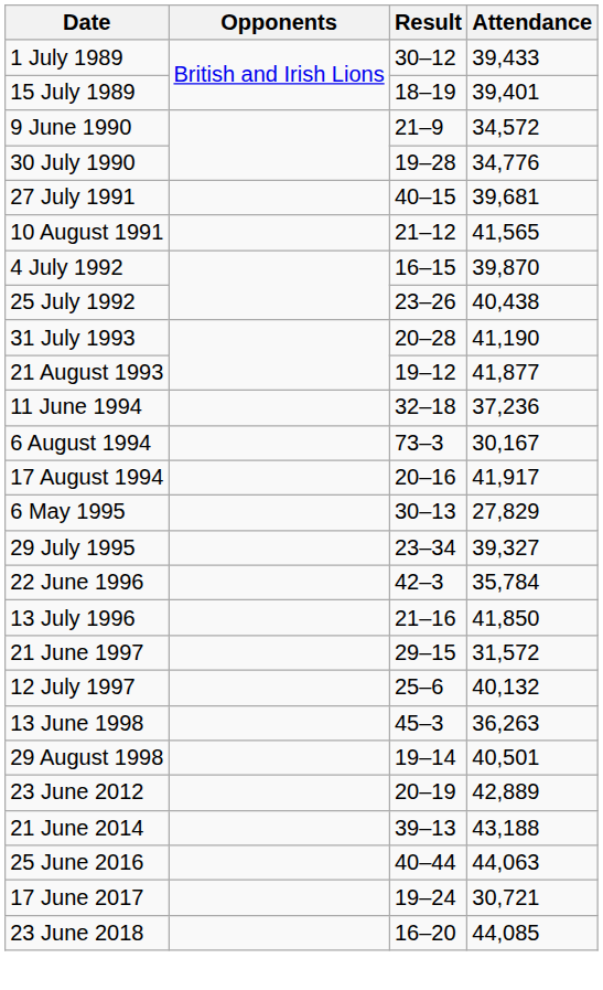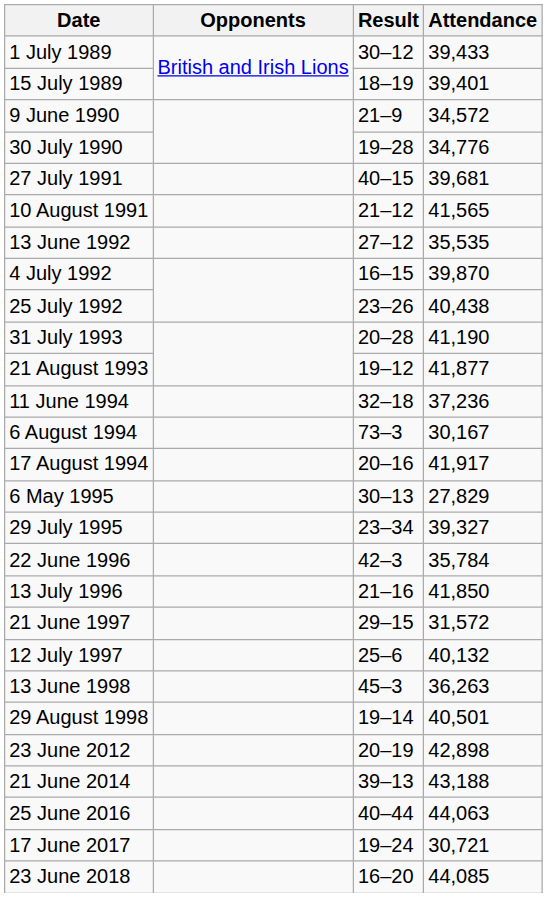 <table class="wikitable">
 <tr>
 <th>Date</th>
 <th>Opponents</th>
 <th>Result</th>
 <th>Attendance</th>
 </tr>
 <tr>
 <td>1 July 1989</td>
 <td rowspan=2><a href='#'>British and Irish Lions</a></td>
 <td>30–12</td>
 <td>39,433</td>
 </tr>
 <tr>
 <td>15 July 1989</td>
 <td>18–19</td>
 <td>39,401</td>
 </tr>
 <tr>
 <td>9 June 1990</td>
 <td rowspan=2></td>
 <td>21–9</td>
 <td>34,572</td>
 </tr>
 <tr>
 <td>30 July 1990</td>
 <td>19–28</td>
 <td>34,776</td>
 </tr>
 <tr>
 <td>27 July 1991</td>
 <td></td>
 <td>40–15</td>
 <td>39,681</td>
 </tr>
 <tr>
 <td>10 August 1991</td>
 <td></td>
 <td>21–12</td>
 <td>41,565</td>
+</tr>
+<tr>
+<td>13 June 1992</td>
+<td></td>
+<td>27–12</td>
+<td>35,535</td>
 </tr>
 <tr>
 <td>4 July 1992</td>
 <td rowspan=2></td>
 <td>16–15</td>
 <td>39,870</td>
 </tr>
 <tr>
 <td>25 July 1992</td>
 <td>23–26</td>
 <td>40,438</td>
 </tr>
 <tr>
 <td>31 July 1993</td>
 <td rowspan=2></td>
 <td>20–28</td>
 <td>41,190</td>
 </tr>
 <tr>
 <td>21 August 1993</td>
 <td>19–12</td>
 <td>41,877</td>
 </tr>
 <tr>
 <td>11 June 1994</td>
 <td></td>
 <td>32–18</td>
 <td>37,236</td>
 </tr>
 <tr>
 <td>6 August 1994</td>
 <td></td>
 <td>73–3</td>
 <td>30,167</td>
 </tr>
 <tr>
 <td>17 August 1994</td>
 <td></td>
 <td>20–16</td>
 <td>41,917</td>
 </tr>
 <tr>
 <td>6 May 1995</td>
 <td></td>
 <td>30–13</td>
 <td>27,829</td>
 </tr>
 <tr>
 <td>29 July 1995</td>
 <td></td>
 <td>23–34</td>
 <td>39,327</td>
 </tr>
 <tr>
 <td>22 June 1996</td>
 <td></td>
 <td>42–3</td>
 <td>35,784</td>
 </tr>
 <tr>
 <td>13 July 1996</td>
 <td></td>
 <td>21–16</td>
 <td>41,850</td>
 </tr>
 <tr>
 <td>21 June 1997</td>
 <td></td>
 <td>29–15</td>
 <td>31,572</td>
 </tr>
 <tr>
 <td>12 July 1997</td>
 <td></td>
 <td>25–6</td>
 <td>40,132</td>
 </tr>
 <tr>
 <td>13 June 1998</td>
 <td></td>
 <td>45–3</td>
 <td>36,263</td>
 </tr>
 <tr>
 <td>29 August 1998</td>
 <td></td>
 <td>19–14</td>
 <td>40,501</td>
 </tr>
 <tr>
 <td>23 June 2012</td>
 <td></td>
 <td>20–19</td>
-<td>42,889</td>
+<td>42,898</td>
 </tr>
 <tr>
 <td>21 June 2014</td>
 <td></td>
 <td>39–13</td>
 <td>43,188</td>
 </tr>
 <tr>
 <td>25 June 2016</td>
 <td></td>
 <td>40–44</td>
 <td>44,063</td>
 </tr>
 <tr>
 <td>17 June 2017</td>
 <td></td>
 <td>19–24</td>
 <td>30,721</td>
 </tr>
 <tr>
 <td>23 June 2018</td>
 <td></td>
 <td>16–20</td>
 <td>44,085</td>
 </tr>
 </table>
